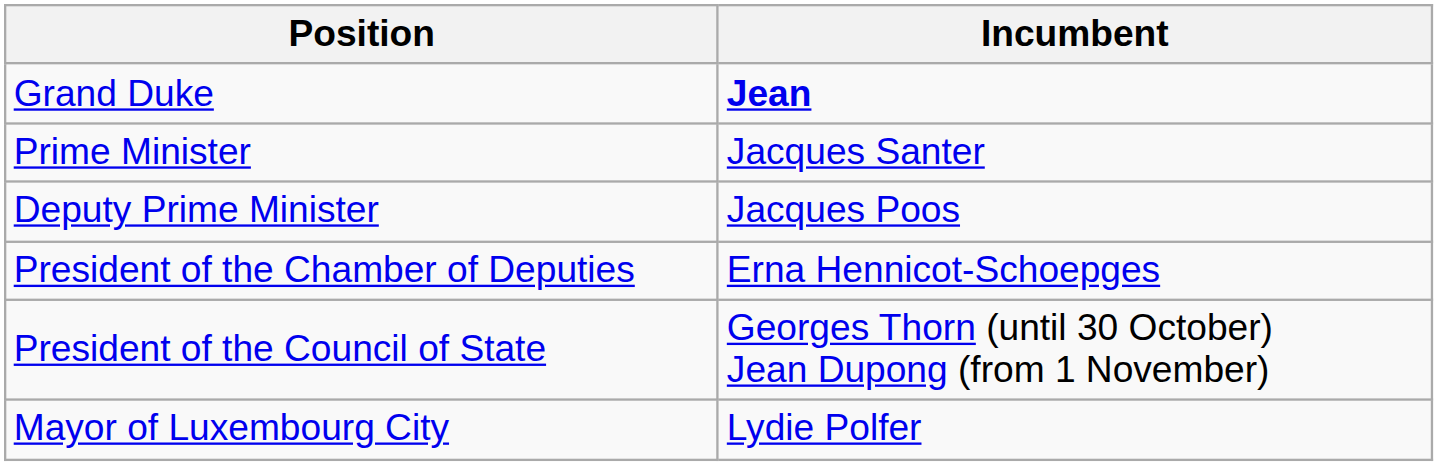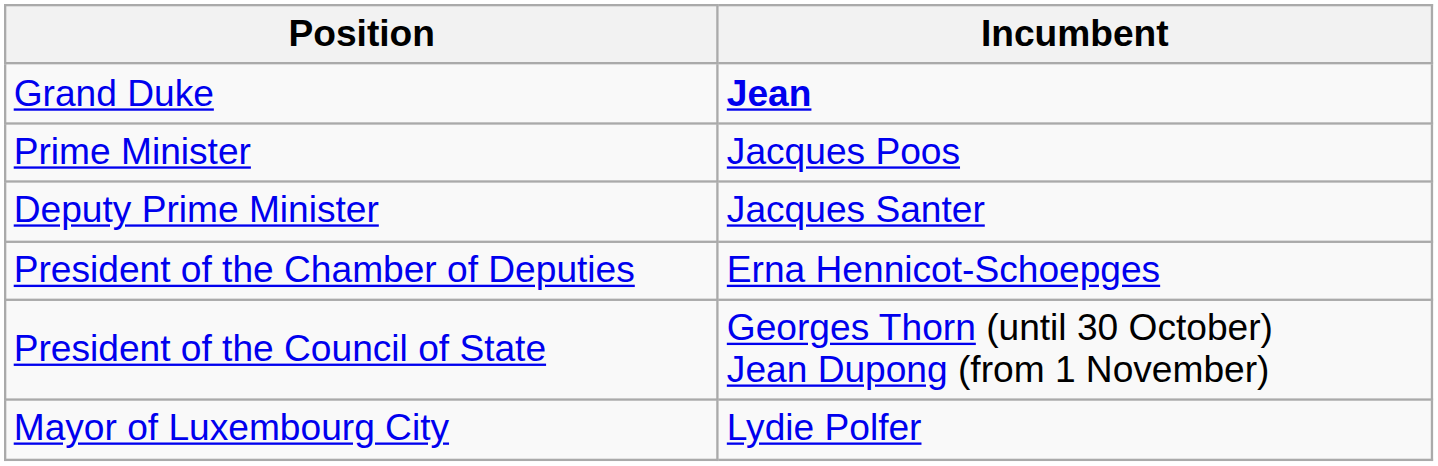 <table class="wikitable">
 <tr>
 <th width="300">Position</th>
 <th width="300">Incumbent</th>
 </tr>
 <tr>
 <td><a href='#'>Grand Duke</a></td>
 <td><strong><a href='#'>Jean</a></strong></td>
 </tr>
 <tr>
 <td><a href='#'>Prime Minister</a></td>
-<td><a href='#'>Jacques Santer</a></td>
+<td><a href='#'>Jacques Poos</a></td>
 </tr>
 <tr>
 <td><a href='#'>Deputy Prime Minister</a></td>
-<td><a href='#'>Jacques Poos</a></td>
+<td><a href='#'>Jacques Santer</a></td>
 </tr>
 <tr>
 <td><a href='#'>President of the Chamber of Deputies</a></td>
 <td><a href='#'>Erna Hennicot-Schoepges</a></td>
 </tr>
 <tr>
 <td><a href='#'>President of the Council of State</a></td>
 <td><a href='#'>Georges Thorn</a> (until 30 October) <br> <a href='#'>Jean Dupong</a> (from 1 November)</td>
 </tr>
 <tr>
 <td><a href='#'>Mayor of Luxembourg City</a></td>
 <td><a href='#'>Lydie Polfer</a></td>
 </tr>
 </table>
